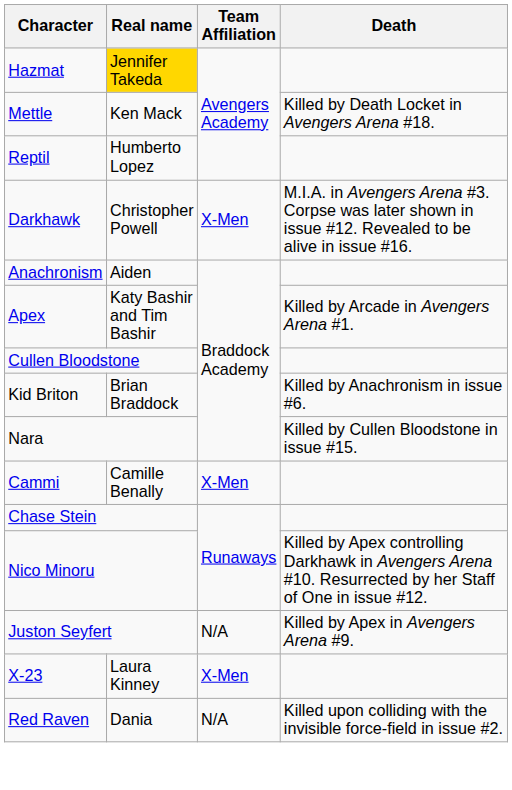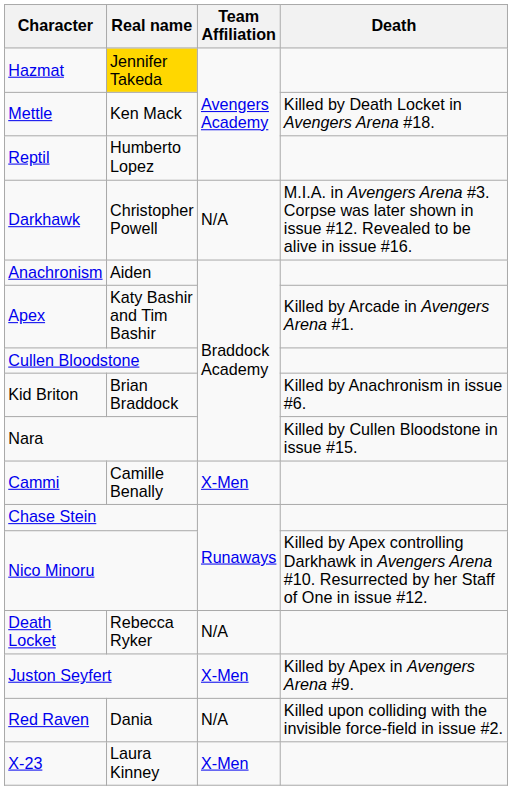 <table class="wikitable" style="width:80%;">
 <tr>
 <th width=20%>Character</th>
 <th width=15%>Real name</th>
 <th width=15%>Team Affiliation</th>
 <th width=50%>Death</th>
 </tr>
 <tr>
 <td><a href='#'>Hazmat</a></td>
 <td style="background: gold;">Jennifer Takeda</td>
 <td rowspan="3"><a href='#'>Avengers Academy</a></td>
 <td></td>
 </tr>
 <tr>
 <td><a href='#'>Mettle</a></td>
 <td>Ken Mack</td>
 <td>Killed by Death Locket in <em>Avengers Arena</em> #18.</td>
 </tr>
 <tr>
 <td><a href='#'>Reptil</a></td>
 <td>Humberto Lopez</td>
 <td></td>
 </tr>
 <tr>
 <td><a href='#'>Darkhawk</a></td>
 <td>Christopher Powell</td>
-<td><a href='#'>X-Men</a></td>
+<td>N/A</td>
 <td>M.I.A. in <em>Avengers Arena</em> #3. Corpse was later shown in issue #12. Revealed to be alive in issue #16.</td>
 </tr>
 <tr>
 <td><a href='#'>Anachronism</a></td>
 <td>Aiden</td>
 <td rowspan="5">Braddock Academy</td>
 <td></td>
 </tr>
 <tr>
 <td><a href='#'>Apex</a></td>
 <td>Katy Bashir and Tim Bashir</td>
 <td>Killed by Arcade in <em>Avengers Arena</em> #1.</td>
 </tr>
 <tr>
 <td colspan="2"><a href='#'>Cullen Bloodstone</a></td>
 <td></td>
 </tr>
 <tr>
 <td>Kid Briton</td>
 <td>Brian Braddock</td>
 <td>Killed by Anachronism in issue #6.</td>
 </tr>
 <tr>
 <td colspan="2">Nara</td>
 <td>Killed by Cullen Bloodstone in issue #15.</td>
 </tr>
 <tr>
 <td><a href='#'>Cammi</a></td>
 <td>Camille Benally</td>
 <td><a href='#'>X-Men</a></td>
 <td></td>
 </tr>
 <tr>
 <td colspan="2"><a href='#'>Chase Stein</a></td>
 <td rowspan="2"><a href='#'>Runaways</a></td>
 <td></td>
 </tr>
 <tr>
 <td colspan="2"><a href='#'>Nico Minoru</a></td>
 <td>Killed by Apex controlling Darkhawk in <em>Avengers Arena</em> #10. Resurrected by her Staff of One in issue #12.</td>
 </tr>
 <tr>
+<td><a href='#'>Death Locket</a></td>
+<td>Rebecca Ryker</td>
+<td>N/A</td>
+<td></td>
+</tr>
+<tr>
 <td colspan="2"><a href='#'>Juston Seyfert</a></td>
+<td><a href='#'>X-Men</a></td>
+<td>Killed by Apex in <em>Avengers Arena</em> #9.</td>
+</tr>
+<tr>
+<td><a href='#'>Red Raven</a></td>
+<td>Dania</td>
 <td>N/A</td>
-<td>Killed by Apex in <em>Avengers Arena</em> #9.</td>
+<td>Killed upon colliding with the invisible force-field in issue #2.</td>
 </tr>
 <tr>
 <td><a href='#'>X-23</a></td>
 <td>Laura Kinney</td>
 <td><a href='#'>X-Men</a></td>
 <td></td>
 </tr>
-<tr>
-<td><a href='#'>Red Raven</a></td>
-<td>Dania</td>
-<td>N/A</td>
-<td>Killed upon colliding with the invisible force-field in issue #2.</td>
-</tr>
 </table>
